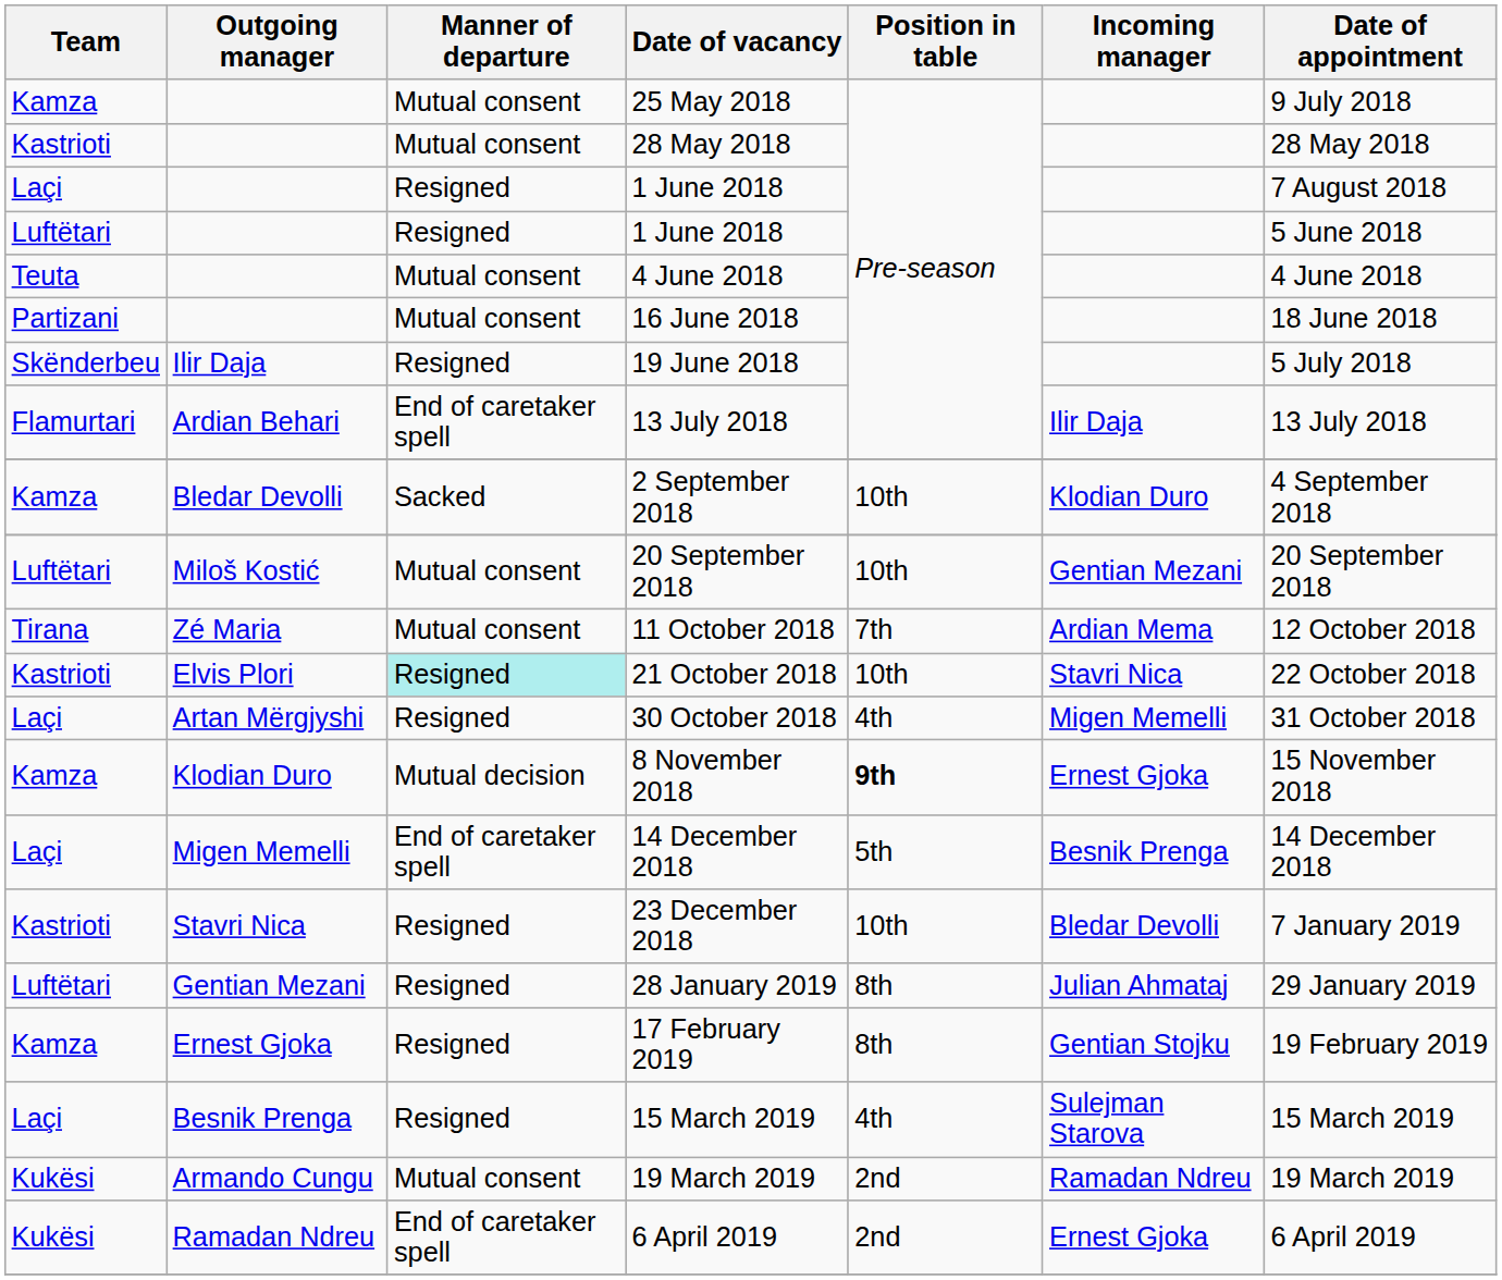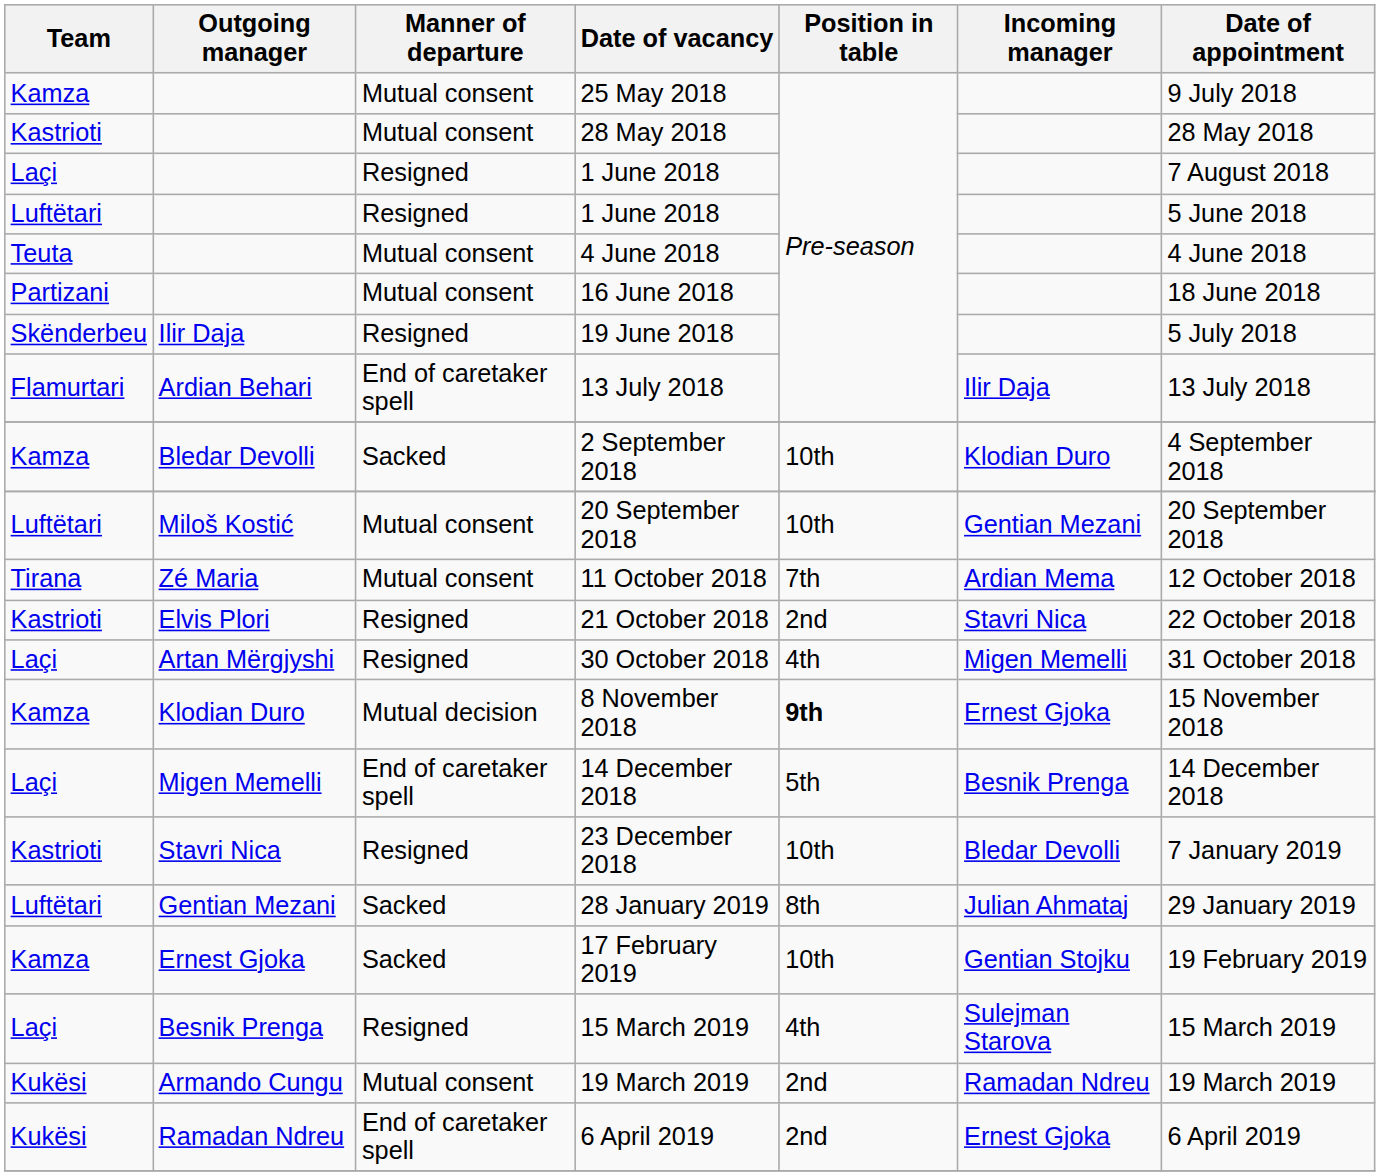 <table class="wikitable sortable">
 <tr>
 <th>Team</th>
 <th>Outgoing manager</th>
 <th>Manner of<br>departure</th>
 <th>Date of vacancy</th>
 <th>Position in table</th>
 <th>Incoming manager</th>
 <th>Date of<br>appointment</th>
 </tr>
 <tr>
 <td><a href='#'>Kamza</a></td>
 <td> </td>
 <td>Mutual consent</td>
 <td>25 May 2018</td>
 <td rowspan=8><em>Pre-season</em></td>
 <td> </td>
 <td>9 July 2018</td>
 </tr>
 <tr>
 <td><a href='#'>Kastrioti</a></td>
 <td> </td>
 <td>Mutual consent</td>
 <td>28 May 2018</td>
 <td> </td>
 <td>28 May 2018</td>
 </tr>
 <tr>
 <td><a href='#'>Laçi</a></td>
 <td> </td>
 <td>Resigned</td>
 <td>1 June 2018</td>
 <td> </td>
 <td>7 August 2018</td>
 </tr>
 <tr>
 <td><a href='#'>Luftëtari</a></td>
 <td> </td>
 <td>Resigned</td>
 <td>1 June 2018</td>
 <td> </td>
 <td>5 June 2018</td>
 </tr>
 <tr>
 <td><a href='#'>Teuta</a></td>
 <td> </td>
 <td>Mutual consent</td>
 <td>4 June 2018</td>
 <td> </td>
 <td>4 June 2018</td>
 </tr>
 <tr>
 <td><a href='#'>Partizani</a></td>
 <td> </td>
 <td>Mutual consent</td>
 <td>16 June 2018</td>
 <td> </td>
 <td>18 June 2018</td>
 </tr>
 <tr>
 <td><a href='#'>Skënderbeu</a></td>
 <td> <a href='#'>Ilir Daja</a></td>
 <td>Resigned</td>
 <td>19 June 2018</td>
 <td> </td>
 <td>5 July 2018</td>
 </tr>
 <tr>
 <td><a href='#'>Flamurtari</a></td>
 <td> <a href='#'>Ardian Behari</a></td>
 <td>End of caretaker spell</td>
 <td>13 July 2018</td>
 <td> <a href='#'>Ilir Daja</a></td>
 <td>13 July 2018</td>
 </tr>
 <tr>
 </tr>
 <tr>
 <td><a href='#'>Kamza</a></td>
 <td> <a href='#'>Bledar Devolli</a></td>
 <td>Sacked</td>
 <td>2 September 2018</td>
 <td>10th</td>
 <td> <a href='#'>Klodian Duro</a></td>
 <td>4 September 2018</td>
 </tr>
 <tr>
 </tr>
 <tr>
 <td><a href='#'>Luftëtari</a></td>
 <td> <a href='#'>Miloš Kostić</a></td>
 <td>Mutual consent</td>
 <td>20 September 2018</td>
 <td>10th</td>
 <td> <a href='#'>Gentian Mezani</a></td>
 <td>20 September 2018</td>
 </tr>
 <tr>
 <td><a href='#'>Tirana</a></td>
 <td> <a href='#'>Zé Maria</a></td>
 <td>Mutual consent</td>
 <td>11 October 2018</td>
 <td>7th</td>
 <td> <a href='#'>Ardian Mema</a></td>
 <td>12 October 2018</td>
 </tr>
 <tr>
 <td><a href='#'>Kastrioti</a></td>
 <td> <a href='#'>Elvis Plori</a></td>
-<td style="background: paleturquoise;">Resigned</td>
+<td>Resigned</td>
 <td>21 October 2018</td>
-<td>10th</td>
+<td>2nd</td>
 <td> <a href='#'>Stavri Nica</a></td>
 <td>22 October 2018</td>
 </tr>
 <tr>
 <td><a href='#'>Laçi</a></td>
 <td> <a href='#'>Artan Mërgjyshi</a></td>
 <td>Resigned</td>
 <td>30 October 2018</td>
 <td>4th</td>
 <td> <a href='#'>Migen Memelli</a></td>
 <td>31 October 2018</td>
 </tr>
 <tr>
 <td><a href='#'>Kamza</a></td>
 <td> <a href='#'>Klodian Duro</a></td>
 <td>Mutual decision</td>
 <td>8 November 2018</td>
 <td><strong>9th</strong></td>
 <td> <a href='#'>Ernest Gjoka</a></td>
 <td>15 November 2018</td>
 </tr>
 <tr>
 <td><a href='#'>Laçi</a></td>
 <td> <a href='#'>Migen Memelli</a></td>
 <td>End of caretaker spell</td>
 <td>14 December 2018</td>
 <td>5th</td>
 <td> <a href='#'>Besnik Prenga</a></td>
 <td>14 December 2018</td>
 </tr>
 <tr>
 <td><a href='#'>Kastrioti</a></td>
 <td> <a href='#'>Stavri Nica</a></td>
 <td>Resigned</td>
 <td>23 December 2018</td>
 <td>10th</td>
 <td> <a href='#'>Bledar Devolli</a></td>
 <td>7 January 2019</td>
 </tr>
 <tr>
 <td><a href='#'>Luftëtari</a></td>
 <td> <a href='#'>Gentian Mezani</a></td>
-<td>Resigned</td>
+<td>Sacked</td>
 <td>28 January 2019</td>
 <td>8th</td>
 <td> <a href='#'>Julian Ahmataj</a></td>
 <td>29 January 2019</td>
 </tr>
 <tr>
 <td><a href='#'>Kamza</a></td>
 <td> <a href='#'>Ernest Gjoka</a></td>
-<td>Resigned</td>
+<td>Sacked</td>
 <td>17 February 2019</td>
-<td>8th</td>
+<td>10th</td>
 <td> <a href='#'>Gentian Stojku</a></td>
 <td>19 February 2019</td>
 </tr>
 <tr>
 <td><a href='#'>Laçi</a></td>
 <td> <a href='#'>Besnik Prenga</a></td>
 <td>Resigned</td>
 <td>15 March 2019</td>
 <td>4th</td>
 <td> <a href='#'>Sulejman Starova</a></td>
 <td>15 March 2019</td>
 </tr>
 <tr>
 <td><a href='#'>Kukësi</a></td>
 <td> <a href='#'>Armando Cungu</a></td>
 <td>Mutual consent</td>
 <td>19 March 2019</td>
 <td>2nd</td>
 <td> <a href='#'>Ramadan Ndreu</a></td>
 <td>19 March 2019</td>
 </tr>
 <tr>
 <td><a href='#'>Kukësi</a></td>
 <td> <a href='#'>Ramadan Ndreu</a></td>
 <td>End of caretaker spell</td>
 <td>6 April 2019</td>
 <td>2nd</td>
 <td> <a href='#'>Ernest Gjoka</a></td>
 <td>6 April 2019</td>
 </tr>
 <tr>
 </tr>
 </table>
